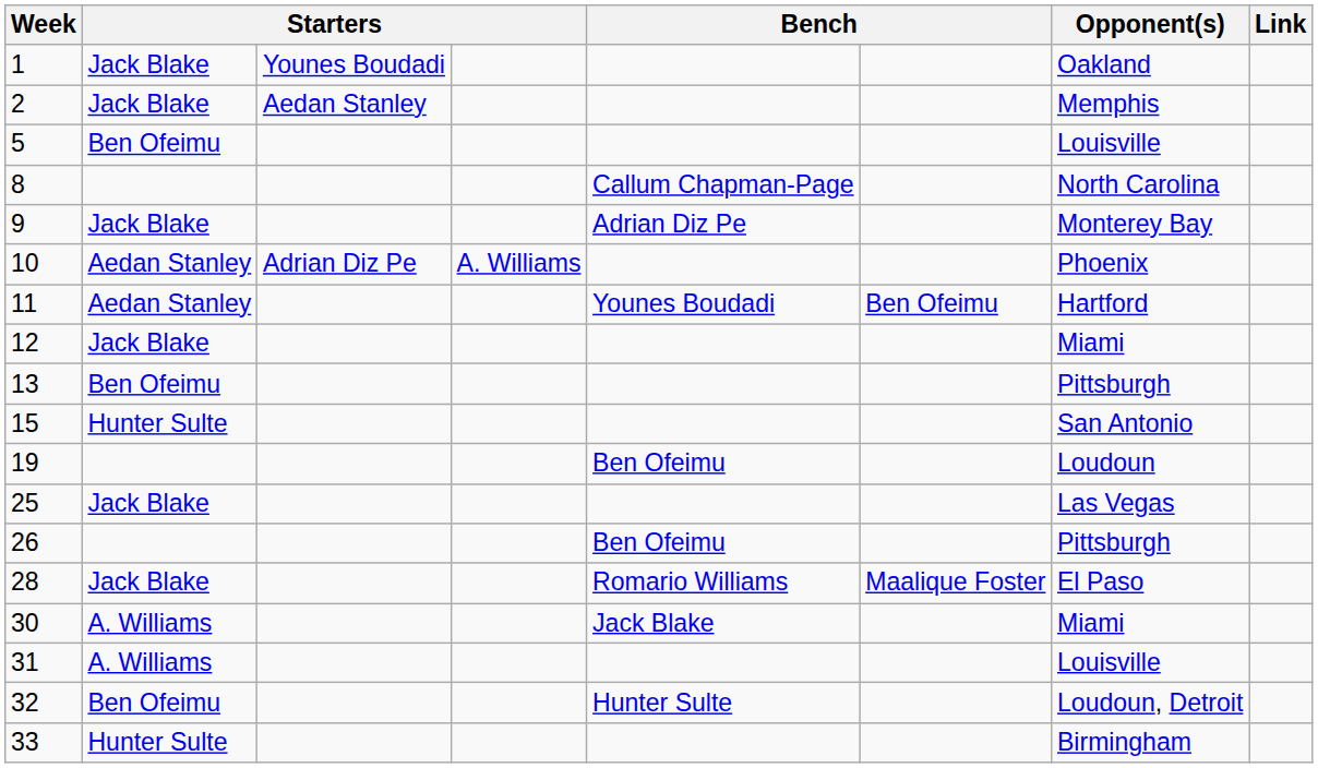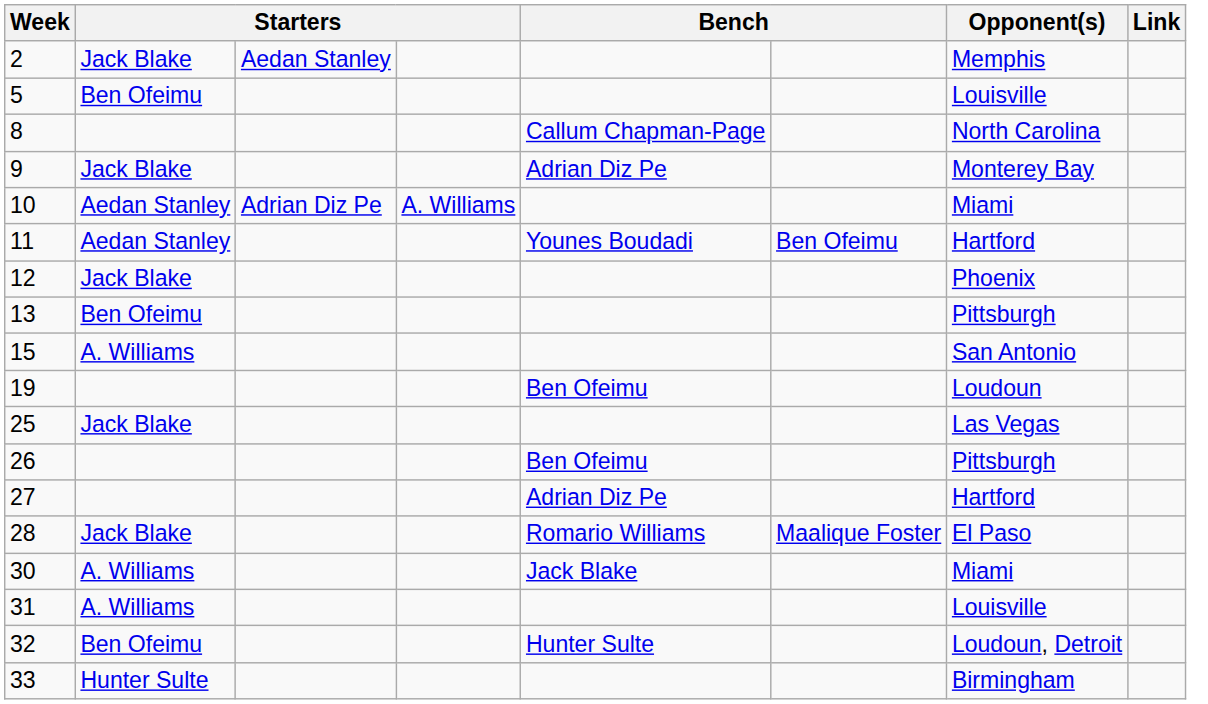 <table class="wikitable">
 <tr>
 <th>Week</th>
 <th colspan="3">Starters</th>
 <th colspan="2">Bench</th>
 <th>Opponent(s)</th>
 <th>Link</th>
-</tr>
-<tr>
-<td>1</td>
-<td> <a href='#'>Jack Blake</a></td>
-<td> <a href='#'>Younes Boudadi</a></td>
-<td></td>
-<td></td>
-<td></td>
-<td><a href='#'>Oakland</a></td>
-<td></td>
 </tr>
 <tr>
 <td>2</td>
 <td> <a href='#'>Jack Blake</a></td>
 <td> <a href='#'>Aedan Stanley</a></td>
 <td></td>
 <td></td>
 <td></td>
 <td><a href='#'>Memphis</a></td>
 <td></td>
 </tr>
 <tr>
 <td>5</td>
 <td> <a href='#'>Ben Ofeimu</a></td>
 <td></td>
 <td></td>
 <td></td>
 <td></td>
 <td><a href='#'>Louisville</a></td>
 <td></td>
 </tr>
 <tr>
 <td>8</td>
 <td></td>
 <td></td>
 <td></td>
 <td> <a href='#'>Callum Chapman-Page</a></td>
 <td></td>
 <td><a href='#'>North Carolina</a></td>
 <td></td>
 </tr>
 <tr>
 <td>9</td>
 <td> <a href='#'>Jack Blake</a></td>
 <td></td>
 <td></td>
 <td> <a href='#'>Adrian Diz Pe</a></td>
 <td></td>
 <td><a href='#'>Monterey Bay</a></td>
 <td></td>
 </tr>
 <tr>
 <td>10</td>
 <td> <a href='#'>Aedan Stanley</a></td>
 <td> <a href='#'>Adrian Diz Pe</a></td>
 <td> <a href='#'>A. Williams</a></td>
 <td></td>
 <td></td>
-<td><a href='#'>Phoenix</a></td>
+<td><a href='#'>Miami</a></td>
 <td></td>
 </tr>
 <tr>
 <td>11</td>
 <td> <a href='#'>Aedan Stanley</a></td>
 <td></td>
 <td></td>
 <td> <a href='#'>Younes Boudadi</a></td>
 <td> <a href='#'>Ben Ofeimu</a></td>
 <td><a href='#'>Hartford</a></td>
 <td></td>
 </tr>
 <tr>
 <td>12</td>
 <td> <a href='#'>Jack Blake</a></td>
 <td></td>
 <td></td>
 <td></td>
 <td></td>
-<td><a href='#'>Miami</a></td>
+<td><a href='#'>Phoenix</a></td>
 <td></td>
 </tr>
 <tr>
 <td>13</td>
 <td> <a href='#'>Ben Ofeimu</a></td>
 <td></td>
 <td></td>
 <td></td>
 <td></td>
 <td><a href='#'>Pittsburgh</a></td>
 <td></td>
 </tr>
 <tr>
 <td>15</td>
-<td> <a href='#'>Hunter Sulte</a></td>
+<td> <a href='#'>A. Williams</a></td>
 <td></td>
 <td></td>
 <td></td>
 <td></td>
 <td><a href='#'>San Antonio</a></td>
 <td></td>
 </tr>
 <tr>
 <td>19</td>
 <td></td>
 <td></td>
 <td></td>
 <td> <a href='#'>Ben Ofeimu</a></td>
 <td></td>
 <td><a href='#'>Loudoun</a></td>
 <td></td>
 </tr>
 <tr>
 <td>25</td>
 <td> <a href='#'>Jack Blake</a></td>
 <td></td>
 <td></td>
 <td></td>
 <td></td>
 <td><a href='#'>Las Vegas</a></td>
 <td></td>
 </tr>
 <tr>
 <td>26</td>
 <td></td>
 <td></td>
 <td></td>
 <td> <a href='#'>Ben Ofeimu</a></td>
 <td></td>
 <td><a href='#'>Pittsburgh</a></td>
+<td></td>
+</tr>
+<tr>
+<td>27</td>
+<td></td>
+<td></td>
+<td></td>
+<td> <a href='#'>Adrian Diz Pe</a></td>
+<td></td>
+<td><a href='#'>Hartford</a></td>
 <td></td>
 </tr>
 <tr>
 <td>28</td>
 <td> <a href='#'>Jack Blake</a></td>
 <td></td>
 <td></td>
 <td> <a href='#'>Romario Williams</a></td>
 <td> <a href='#'>Maalique Foster</a></td>
 <td><a href='#'>El Paso</a></td>
 <td></td>
 </tr>
 <tr>
 <td>30</td>
 <td> <a href='#'>A. Williams</a></td>
 <td></td>
 <td></td>
 <td> <a href='#'>Jack Blake</a></td>
 <td></td>
 <td><a href='#'>Miami</a></td>
 <td></td>
 </tr>
 <tr>
 <td>31</td>
 <td> <a href='#'>A. Williams</a></td>
 <td></td>
 <td></td>
 <td></td>
 <td></td>
 <td><a href='#'>Louisville</a></td>
 <td></td>
 </tr>
 <tr>
 <td>32</td>
 <td> <a href='#'>Ben Ofeimu</a></td>
 <td></td>
 <td></td>
 <td> <a href='#'>Hunter Sulte</a></td>
 <td></td>
 <td><a href='#'>Loudoun</a>, <a href='#'>Detroit</a></td>
 <td></td>
 </tr>
 <tr>
 <td>33</td>
 <td> <a href='#'>Hunter Sulte</a></td>
 <td></td>
 <td></td>
 <td></td>
 <td></td>
 <td><a href='#'>Birmingham</a></td>
 <td></td>
 </tr>
 </table>
